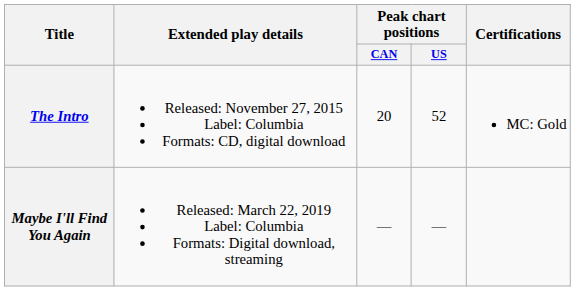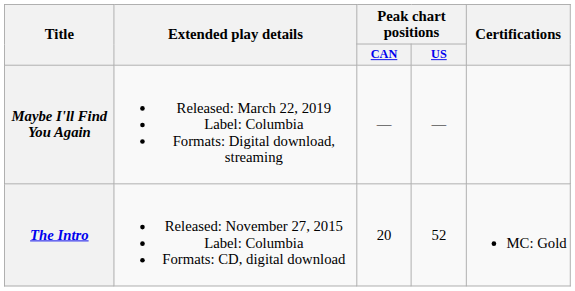 <table class="wikitable plainrowheaders" style="text-align:center;">
 <tr>
 <th rowspan="2" style="width:7em;">Title</th>
 <th rowspan="2" style="width:16em;">Extended play details</th>
 <th colspan="2">Peak chart positions</th>
 <th rowspan="2">Certifications</th>
 </tr>
 <tr style="font-size:smaller;">
 <th scope="col" style="width:4em;"><a href='#'>CAN</a><br></th>
 <th scope="col" style="width:4em;"><a href='#'>US</a><br></th>
 </tr>
 <tr>
+<th scope="row"><em>Maybe I'll Find You Again</em></th>
+<td><br><ul><li>Released: March 22, 2019</li><li>Label: Columbia</li><li>Formats: Digital download, streaming</li></ul></td>
+<td>—</td>
+<td>—</td>
+<td></td>
+</tr>
+<tr>
 <th scope="row"><em><a href='#'>The Intro</a></em></th>
 <td><br><ul><li>Released: November 27, 2015</li><li>Label: Columbia</li><li>Formats: CD, digital download</li></ul></td>
 <td>20</td>
 <td>52</td>
 <td><br><ul><li>MC: Gold</li></ul></td>
 </tr>
-<tr>
-<th scope="row"><em>Maybe I'll Find You Again</em></th>
-<td><br><ul><li>Released: March 22, 2019</li><li>Label: Columbia</li><li>Formats: Digital download, streaming</li></ul></td>
-<td>—</td>
-<td>—</td>
-<td></td>
-</tr>
 </table>
